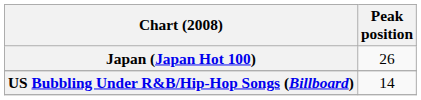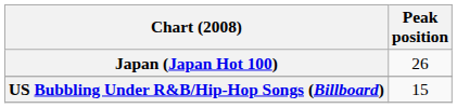 <table class="wikitable sortable plainrowheaders" style="text-align:center">
 <tr>
 <th scope="col">Chart (2008)</th>
 <th scope="col">Peak<br>position</th>
 </tr>
 <tr>
 <th scope="row">Japan (<a href='#'>Japan Hot 100</a>)</th>
 <td>26</td>
 </tr>
 <tr>
 </tr>
 <tr>
 <th scope="row">US <a href='#'>Bubbling Under R&B/Hip-Hop Songs</a> (<em><a href='#'>Billboard</a></em>)</th>
-<td>14</td>
+<td>15</td>
 </tr>
 <tr>
 </tr>
 </table>
